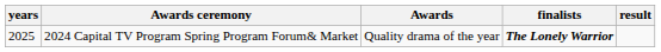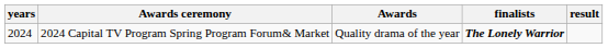 <table class="wikitable">
 <tr>
 <th>years</th>
 <th>Awards ceremony</th>
 <th>Awards</th>
 <th>finalists</th>
 <th>result</th>
 </tr>
 <tr>
-<td>2025</td>
+<td>2024</td>
 <td>2024 Capital TV Program Spring Program Forum& Market</td>
 <td>Quality drama of the year</td>
 <td><strong><em>The Lonely Warrior</em></strong></td>
 <td></td>
 </tr>
 </table>
